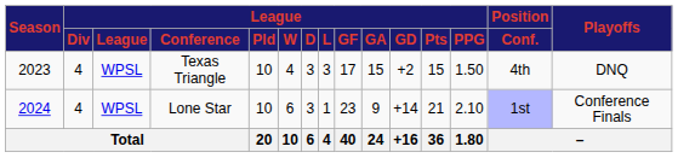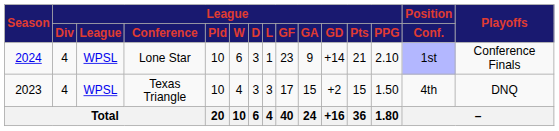 <table class="wikitable" width="75%" style="font-size:90%; text-align:center;">
 <tr>
 <th style="background:#191970; color:#E03C31" rowspan="2">Season</th>
 <th style="background:#191970; color:#E03C31" colspan="12">League</th>
 <th style="background:#191970; color:#E03C31">Position</th>
 <th style="background:#191970; color:#E03C31" rowspan="2">Playoffs</th>
 </tr>
 <tr>
 <th style="background:#191970; color:#E03C31">Div</th>
 <th style="background:#191970; color:#E03C31">League</th>
 <th style="background:#191970; color:#E03C31">Conference</th>
 <th style="background:#191970; color:#E03C31">Pld</th>
 <th style="background:#191970; color:#E03C31">W</th>
 <th style="background:#191970; color:#E03C31">D</th>
 <th style="background:#191970; color:#E03C31">L</th>
 <th style="background:#191970; color:#E03C31">GF</th>
 <th style="background:#191970; color:#E03C31">GA</th>
 <th style="background:#191970; color:#E03C31">GD</th>
 <th style="background:#191970; color:#E03C31">Pts</th>
 <th style="background:#191970; color:#E03C31">PPG</th>
 <th style="background:#191970; color:#E03C31">Conf.</th>
 </tr>
 <tr>
+<td><a href='#'>2024</a></td>
+<td>4</td>
+<td><a href='#'>WPSL</a></td>
+<td>Lone Star</td>
+<td>10</td>
+<td>6</td>
+<td>3</td>
+<td>1</td>
+<td>23</td>
+<td>9</td>
+<td>+14</td>
+<td>21</td>
+<td>2.10</td>
+<td bgcolor="B3B7FF">1st</td>
+<td>Conference Finals</td>
+</tr>
+<tr>
 <td>2023</td>
 <td>4</td>
 <td><a href='#'>WPSL</a></td>
 <td>Texas Triangle</td>
 <td>10</td>
 <td>4</td>
 <td>3</td>
 <td>3</td>
 <td>17</td>
 <td>15</td>
 <td>+2</td>
 <td>15</td>
 <td>1.50</td>
 <td>4th</td>
 <td>DNQ</td>
 </tr>
 <tr>
-<td><a href='#'>2024</a></td>
-<td>4</td>
-<td><a href='#'>WPSL</a></td>
-<td>Lone Star</td>
-<td>10</td>
-<td>6</td>
-<td>3</td>
-<td>1</td>
-<td>23</td>
-<td>9</td>
-<td>+14</td>
-<td>21</td>
-<td>2.10</td>
-<td bgcolor="B3B7FF">1st</td>
-<td>Conference Finals</td>
-</tr>
-<tr>
 <th colspan=4>Total</th>
 <th>20</th>
 <th>10</th>
 <th>6</th>
 <th>4</th>
 <th>40</th>
 <th>24</th>
 <th>+16</th>
 <th>36</th>
 <th>1.80</th>
 <th colspan=2>–</th>
 </tr>
 </table>
